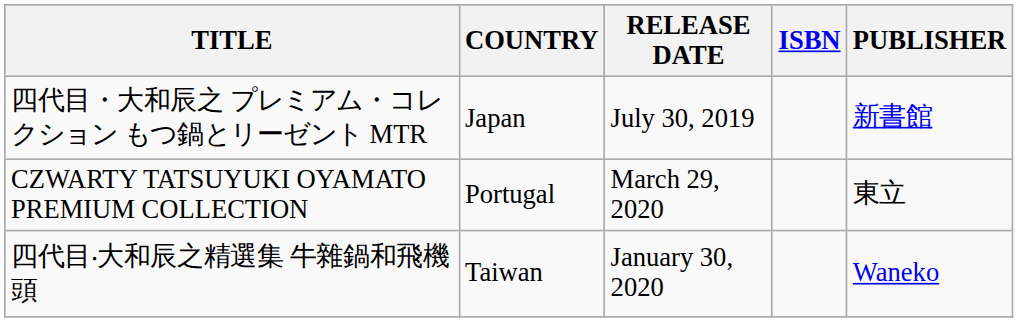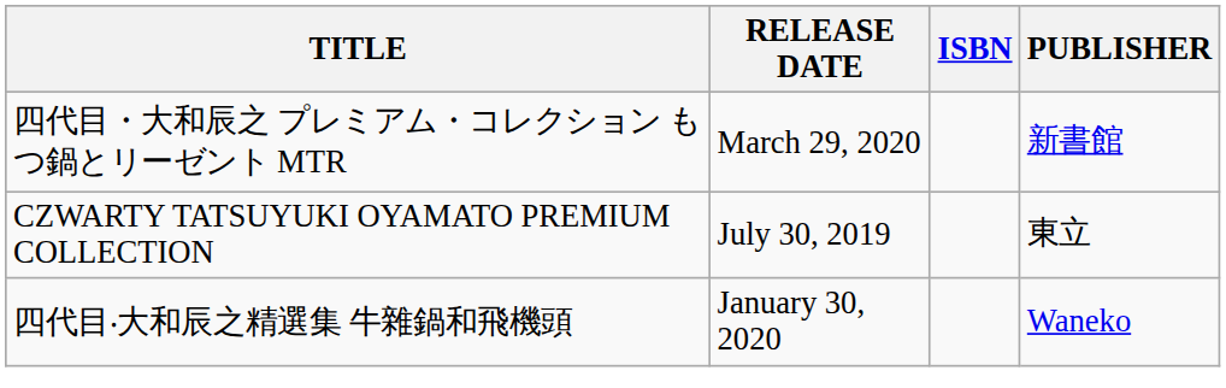 <table class="wikitable">
 <tr>
 <th>TITLE</th>
-<th>COUNTRY</th>
 <th>RELEASE DATE</th>
 <th><a href='#'>ISBN</a></th>
 <th>PUBLISHER</th>
 </tr>
 <tr>
 <td>四代目・大和辰之 プレミアム・コレクション もつ鍋とリーゼント MTR</td>
-<td>Japan</td>
-<td>July 30, 2019</td>
+<td>March 29, 2020</td>
 <td></td>
 <td><a href='#'>新書館</a></td>
 </tr>
 <tr>
 <td>CZWARTY TATSUYUKI OYAMATO PREMIUM COLLECTION</td>
-<td>Portugal</td>
-<td>March 29, 2020</td>
+<td>July 30, 2019</td>
 <td></td>
 <td>東立</td>
 </tr>
 <tr>
 <td>四代目‧大和辰之精選集 牛雜鍋和飛機頭</td>
-<td>Taiwan</td>
 <td>January 30, 2020</td>
 <td></td>
 <td><a href='#'>Waneko</a></td>
 </tr>
 </table>
